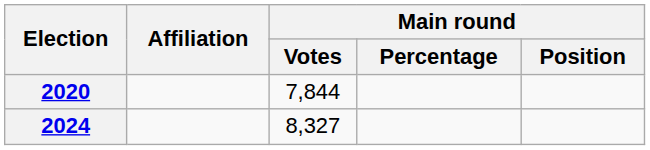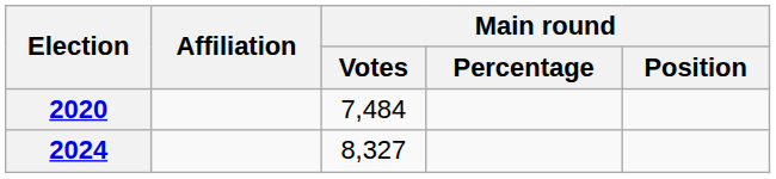 <table class=wikitable width=75%>
 <tr>
 <th rowspan=2>Election</th>
 <th rowspan=2>Affiliation</th>
 <th colspan=3>Main round</th>
 </tr>
 <tr>
 <th>Votes</th>
 <th>Percentage</th>
 <th>Position</th>
 </tr>
 <tr align=center>
 <th><a href='#'>2020</a></th>
 <td></td>
-<td>7,844</td>
+<td>7,484</td>
 <td></td>
 <td></td>
 </tr>
 <tr align=center>
 <th><a href='#'>2024</a></th>
 <td></td>
 <td>8,327</td>
 <td></td>
 <td></td>
 </tr>
 </table>
